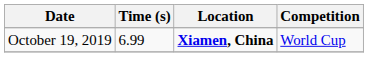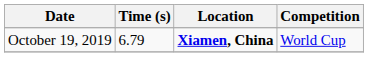 <table class="wikitable">
 <tr>
 <th>Date</th>
 <th>Time (s)</th>
 <th>Location</th>
 <th>Competition</th>
 </tr>
 <tr>
 </tr>
 <tr>
 <td>October 19, 2019</td>
-<td>6.99</td>
+<td>6.79</td>
 <td><strong><a href='#'>Xiamen</a>, China</strong></td>
 <td><a href='#'>World Cup</a></td>
 </tr>
 <tr>
 </tr>
 </table>
